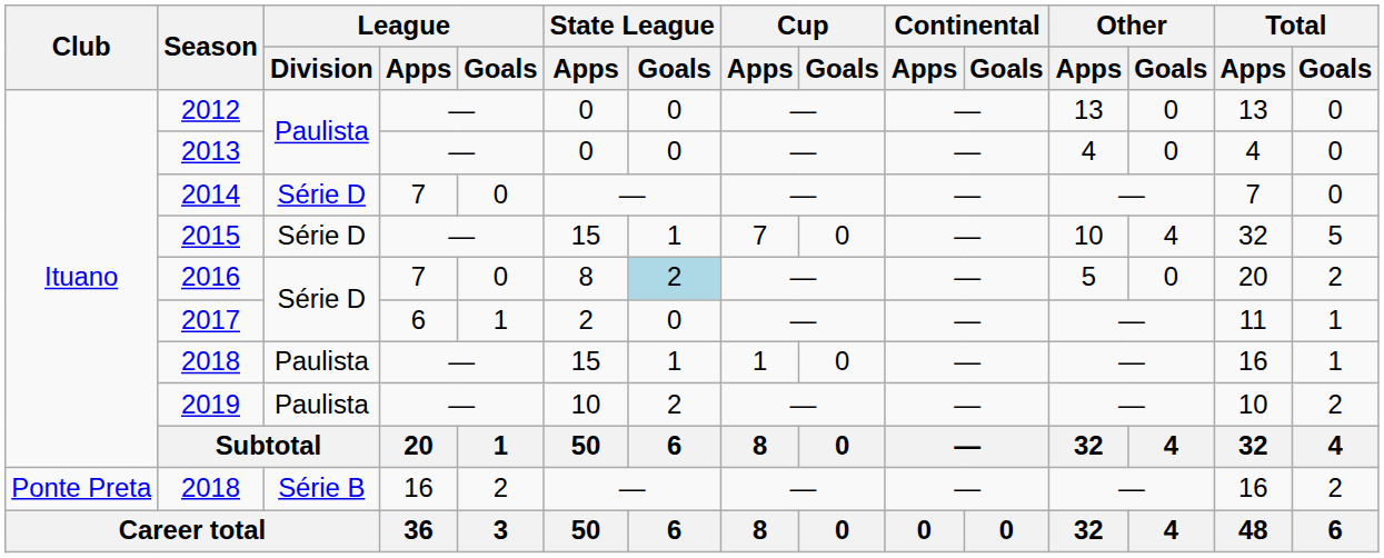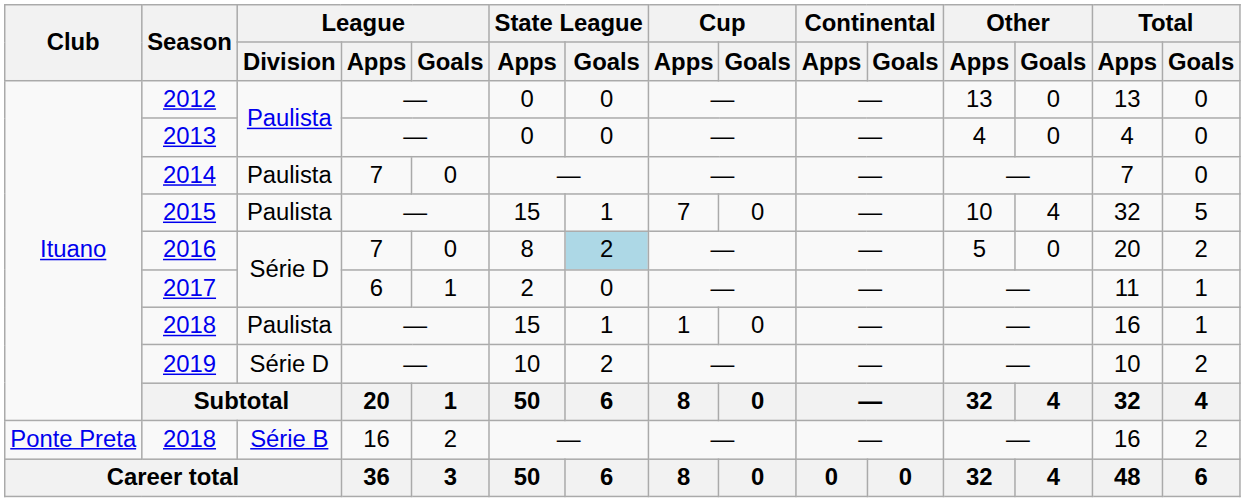 <table class="wikitable" style="text-align: center;">
 <tr>
 <th rowspan="2">Club</th>
 <th rowspan="2">Season</th>
 <th colspan="3">League</th>
 <th colspan="2">State League</th>
 <th colspan="2">Cup</th>
 <th colspan="2">Continental</th>
 <th colspan="2">Other</th>
 <th colspan="2">Total</th>
 </tr>
 <tr>
 <th>Division</th>
 <th>Apps</th>
 <th>Goals</th>
 <th>Apps</th>
 <th>Goals</th>
 <th>Apps</th>
 <th>Goals</th>
 <th>Apps</th>
 <th>Goals</th>
 <th>Apps</th>
 <th>Goals</th>
 <th>Apps</th>
 <th>Goals</th>
 </tr>
 <tr>
 <td rowspan=9 align="center"><a href='#'>Ituano</a></td>
 <td><a href='#'>2012</a></td>
 <td rowspan=2><a href='#'>Paulista</a></td>
 <td colspan="2">—</td>
 <td>0</td>
 <td>0</td>
 <td colspan="2">—</td>
 <td colspan="2">—</td>
 <td>13</td>
 <td>0</td>
 <td>13</td>
 <td>0</td>
 </tr>
 <tr>
 <td><a href='#'>2013</a></td>
 <td colspan="2">—</td>
 <td>0</td>
 <td>0</td>
 <td colspan="2">—</td>
 <td colspan="2">—</td>
 <td>4</td>
 <td>0</td>
 <td>4</td>
 <td>0</td>
 </tr>
 <tr>
 <td><a href='#'>2014</a></td>
-<td><a href='#'>Série D</a></td>
+<td>Paulista</td>
 <td>7</td>
 <td>0</td>
 <td colspan="2">—</td>
 <td colspan="2">—</td>
 <td colspan="2">—</td>
 <td colspan="2">—</td>
 <td>7</td>
 <td>0</td>
 </tr>
 <tr>
 <td><a href='#'>2015</a></td>
-<td>Série D</td>
+<td>Paulista</td>
 <td colspan="2">—</td>
 <td>15</td>
 <td>1</td>
 <td>7</td>
 <td>0</td>
 <td colspan="2">—</td>
 <td>10</td>
 <td>4</td>
 <td>32</td>
 <td>5</td>
 </tr>
 <tr>
 <td><a href='#'>2016</a></td>
 <td rowspan=2>Série D</td>
 <td>7</td>
 <td>0</td>
 <td>8</td>
 <td style="background: lightblue;">2</td>
 <td colspan="2">—</td>
 <td colspan="2">—</td>
 <td>5</td>
 <td>0</td>
 <td>20</td>
 <td>2</td>
 </tr>
 <tr>
 <td><a href='#'>2017</a></td>
 <td>6</td>
 <td>1</td>
 <td>2</td>
 <td>0</td>
 <td colspan="2">—</td>
 <td colspan="2">—</td>
 <td colspan="2">—</td>
 <td>11</td>
 <td>1</td>
 </tr>
 <tr>
 <td><a href='#'>2018</a></td>
 <td>Paulista</td>
 <td colspan="2">—</td>
 <td>15</td>
 <td>1</td>
 <td>1</td>
 <td>0</td>
 <td colspan="2">—</td>
 <td colspan="2">—</td>
 <td>16</td>
 <td>1</td>
 </tr>
 <tr>
 <td><a href='#'>2019</a></td>
-<td>Paulista</td>
+<td>Série D</td>
 <td colspan="2">—</td>
 <td>10</td>
 <td>2</td>
 <td colspan="2">—</td>
 <td colspan="2">—</td>
 <td colspan="2">—</td>
 <td>10</td>
 <td>2</td>
 </tr>
 <tr>
 <th colspan="2">Subtotal</th>
 <th>20</th>
 <th>1</th>
 <th>50</th>
 <th>6</th>
 <th>8</th>
 <th>0</th>
 <th colspan="2">—</th>
 <th>32</th>
 <th>4</th>
 <th>32</th>
 <th>4</th>
 </tr>
 <tr>
 <td align="center"><a href='#'>Ponte Preta</a></td>
 <td><a href='#'>2018</a></td>
 <td><a href='#'>Série B</a></td>
 <td>16</td>
 <td>2</td>
 <td colspan="2">—</td>
 <td colspan="2">—</td>
 <td colspan="2">—</td>
 <td colspan="2">—</td>
 <td>16</td>
 <td>2</td>
 </tr>
 <tr>
 <th colspan="3"><strong>Career total</strong></th>
 <th>36</th>
 <th>3</th>
 <th>50</th>
 <th>6</th>
 <th>8</th>
 <th>0</th>
 <th>0</th>
 <th>0</th>
 <th>32</th>
 <th>4</th>
 <th>48</th>
 <th>6</th>
 </tr>
 </table>
